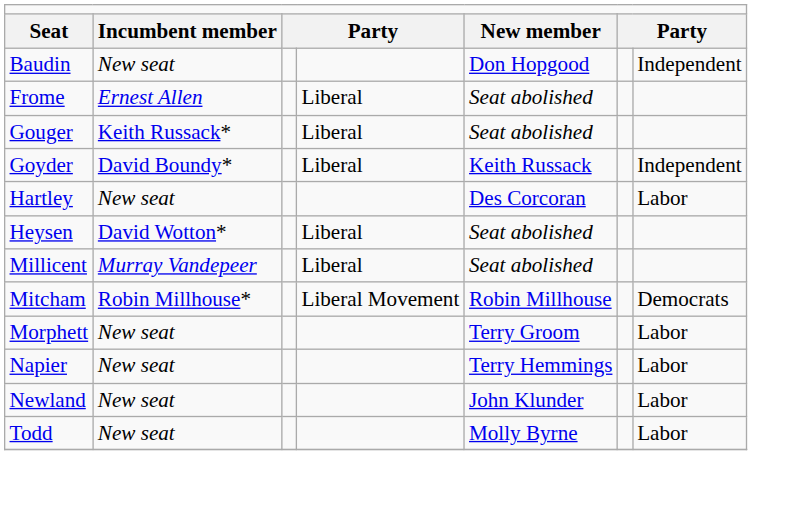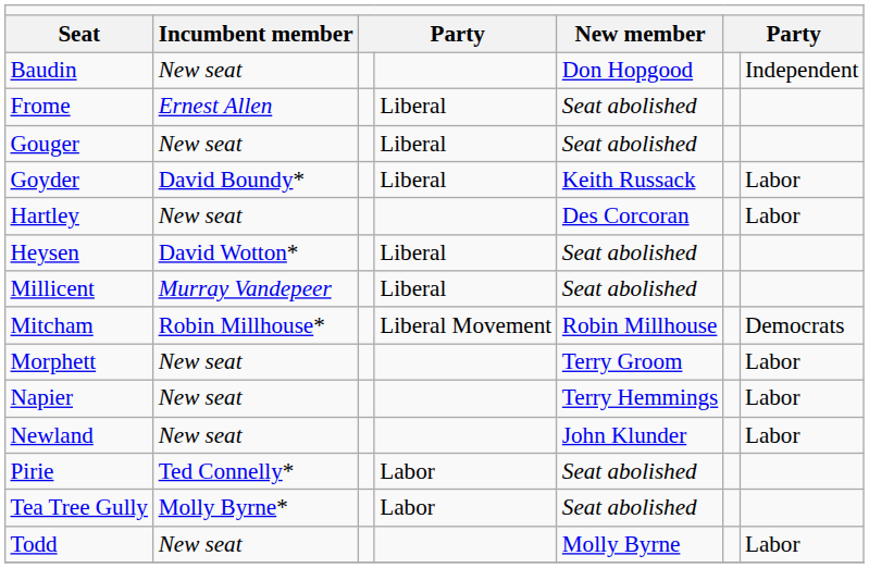 <table class="wikitable">
 <tr>
 <td colspan=7></td>
 </tr>
 <tr>
 <th>Seat</th>
 <th>Incumbent member</th>
 <th colspan=2>Party</th>
 <th>New member</th>
 <th colspan=2>Party</th>
 </tr>
 <tr>
 <td><a href='#'>Baudin</a></td>
 <td><em>New seat</em></td>
 <td> </td>
 <td></td>
 <td><a href='#'>Don Hopgood</a></td>
 <td> </td>
 <td>Independent</td>
 </tr>
 <tr>
 <td><a href='#'>Frome</a></td>
 <td><em><a href='#'>Ernest Allen</a></em></td>
 <td> </td>
 <td>Liberal</td>
 <td><em>Seat abolished</em></td>
 <td> </td>
 <td></td>
 </tr>
 <tr>
 <td><a href='#'>Gouger</a></td>
-<td><a href='#'>Keith Russack</a>*</td>
+<td><em>New seat</em></td>
 <td> </td>
 <td>Liberal</td>
 <td><em>Seat abolished</em></td>
 <td> </td>
 <td></td>
 </tr>
 <tr>
 <td><a href='#'>Goyder</a></td>
 <td><a href='#'>David Boundy</a>*</td>
 <td> </td>
 <td>Liberal</td>
 <td><a href='#'>Keith Russack</a></td>
 <td> </td>
-<td>Independent</td>
+<td>Labor</td>
 </tr>
 <tr>
 <td><a href='#'>Hartley</a></td>
 <td><em>New seat</em></td>
 <td> </td>
 <td></td>
 <td><a href='#'>Des Corcoran</a></td>
 <td> </td>
 <td>Labor</td>
 </tr>
 <tr>
 <td><a href='#'>Heysen</a></td>
 <td><a href='#'>David Wotton</a>*</td>
 <td> </td>
 <td>Liberal</td>
 <td><em>Seat abolished</em></td>
 <td> </td>
 <td></td>
 </tr>
 <tr>
 <td><a href='#'>Millicent</a></td>
 <td><em><a href='#'>Murray Vandepeer</a></em></td>
 <td> </td>
 <td>Liberal</td>
 <td><em>Seat abolished</em></td>
 <td> </td>
 <td></td>
 </tr>
 <tr>
 <td><a href='#'>Mitcham</a></td>
 <td><a href='#'>Robin Millhouse</a>*</td>
 <td> </td>
 <td>Liberal Movement</td>
 <td><a href='#'>Robin Millhouse</a></td>
 <td> </td>
 <td>Democrats</td>
 </tr>
 <tr>
 <td><a href='#'>Morphett</a></td>
 <td><em>New seat</em></td>
 <td> </td>
 <td></td>
 <td><a href='#'>Terry Groom</a></td>
 <td> </td>
 <td>Labor</td>
 </tr>
 <tr>
 <td><a href='#'>Napier</a></td>
 <td><em>New seat</em></td>
 <td> </td>
 <td></td>
 <td><a href='#'>Terry Hemmings</a></td>
 <td> </td>
 <td>Labor</td>
 </tr>
 <tr>
 <td><a href='#'>Newland</a></td>
 <td><em>New seat</em></td>
 <td> </td>
 <td></td>
 <td><a href='#'>John Klunder</a></td>
 <td> </td>
 <td>Labor</td>
 </tr>
 <tr>
+<td><a href='#'>Pirie</a></td>
+<td><a href='#'>Ted Connelly</a>*</td>
+<td> </td>
+<td>Labor</td>
+<td><em>Seat abolished</em></td>
+<td> </td>
+<td></td>
+</tr>
+<tr>
+<td><a href='#'>Tea Tree Gully</a></td>
+<td><a href='#'>Molly Byrne</a>*</td>
+<td> </td>
+<td>Labor</td>
+<td><em>Seat abolished</em></td>
+<td> </td>
+<td></td>
+</tr>
+<tr>
 <td><a href='#'>Todd</a></td>
 <td><em>New seat</em></td>
 <td> </td>
 <td></td>
 <td><a href='#'>Molly Byrne</a></td>
 <td> </td>
 <td>Labor</td>
 </tr>
 <tr>
 </tr>
 </table>
